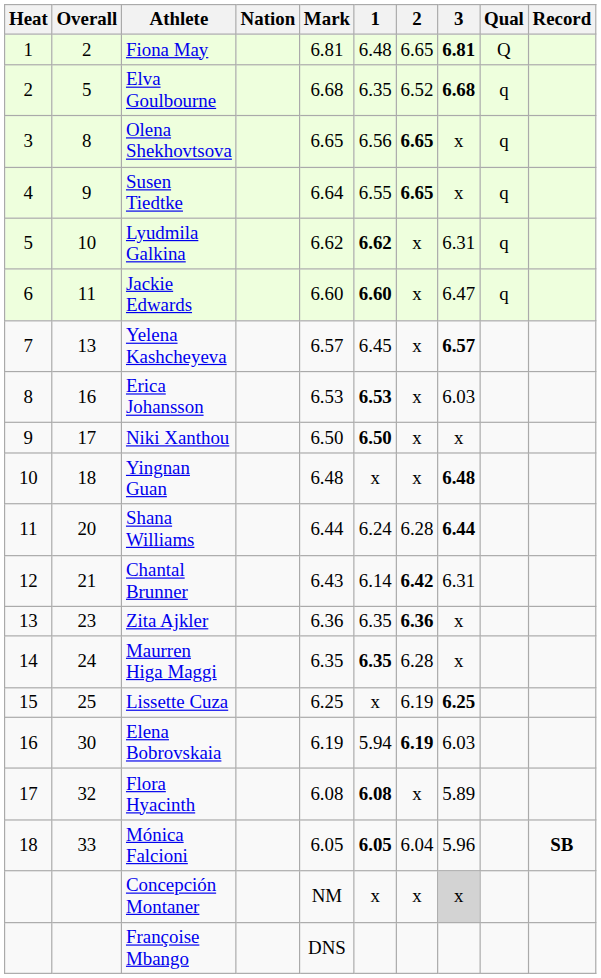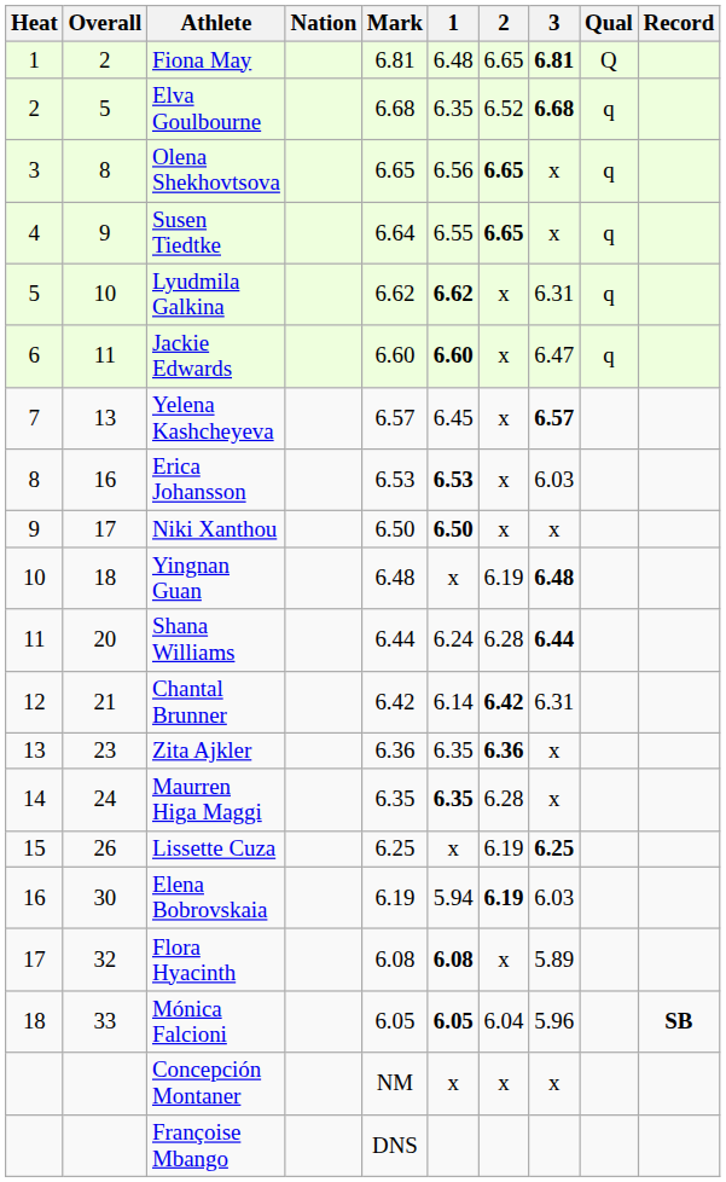 <table class="wikitable" width=70%>
 <tr>
 <th>Heat</th>
 <th>Overall</th>
 <th>Athlete</th>
 <th>Nation</th>
 <th>Mark</th>
 <th>1</th>
 <th>2</th>
 <th>3</th>
 <th>Qual</th>
 <th>Record</th>
 </tr>
 <tr bgcolor = "eeffdd" align="center">
 <td>1</td>
 <td>2</td>
 <td align="left"><a href='#'>Fiona May</a></td>
 <td align="left"></td>
 <td>6.81</td>
 <td>6.48</td>
 <td>6.65</td>
 <td><strong>6.81</strong></td>
 <td>Q</td>
 <td></td>
 </tr>
 <tr bgcolor = "eeffdd" align="center">
 <td>2</td>
 <td>5</td>
 <td align="left"><a href='#'>Elva Goulbourne</a></td>
 <td align="left"></td>
 <td>6.68</td>
 <td>6.35</td>
 <td>6.52</td>
 <td><strong>6.68</strong></td>
 <td>q</td>
 <td></td>
 </tr>
 <tr bgcolor = "eeffdd" align="center">
 <td>3</td>
 <td>8</td>
 <td align="left"><a href='#'>Olena Shekhovtsova</a></td>
 <td align="left"></td>
 <td>6.65</td>
 <td>6.56</td>
 <td><strong>6.65</strong></td>
 <td>x</td>
 <td>q</td>
 <td></td>
 </tr>
 <tr bgcolor = "eeffdd" align="center">
 <td>4</td>
 <td>9</td>
 <td align="left"><a href='#'>Susen Tiedtke</a></td>
 <td align="left"></td>
 <td>6.64</td>
 <td>6.55</td>
 <td><strong>6.65</strong></td>
 <td>x</td>
 <td>q</td>
 <td></td>
 </tr>
 <tr bgcolor = "eeffdd" align="center">
 <td>5</td>
 <td>10</td>
 <td align="left"><a href='#'>Lyudmila Galkina</a></td>
 <td align="left"></td>
 <td>6.62</td>
 <td><strong>6.62</strong></td>
 <td>x</td>
 <td>6.31</td>
 <td>q</td>
 <td></td>
 </tr>
 <tr bgcolor = "eeffdd" align="center">
 <td>6</td>
 <td>11</td>
 <td align="left"><a href='#'>Jackie Edwards</a></td>
 <td align="left"></td>
 <td>6.60</td>
 <td><strong>6.60</strong></td>
 <td>x</td>
 <td>6.47</td>
 <td>q</td>
 <td></td>
 </tr>
 <tr align="center">
 <td>7</td>
 <td>13</td>
 <td align="left"><a href='#'>Yelena Kashcheyeva</a></td>
 <td align="left"></td>
 <td>6.57</td>
 <td>6.45</td>
 <td>x</td>
 <td><strong>6.57</strong></td>
 <td></td>
 <td></td>
 </tr>
 <tr align="center">
 <td>8</td>
 <td>16</td>
 <td align="left"><a href='#'>Erica Johansson</a></td>
 <td align="left"></td>
 <td>6.53</td>
 <td><strong>6.53</strong></td>
 <td>x</td>
 <td>6.03</td>
 <td></td>
 <td></td>
 </tr>
 <tr align="center">
 <td>9</td>
 <td>17</td>
 <td align="left"><a href='#'>Niki Xanthou</a></td>
 <td align="left"></td>
 <td>6.50</td>
 <td><strong>6.50</strong></td>
 <td>x</td>
 <td>x</td>
 <td></td>
 <td></td>
 </tr>
 <tr align="center">
 <td>10</td>
 <td>18</td>
 <td align="left"><a href='#'>Yingnan Guan</a></td>
 <td align="left"></td>
 <td>6.48</td>
 <td>x</td>
-<td>x</td>
+<td>6.19</td>
 <td><strong>6.48</strong></td>
 <td></td>
 <td></td>
 </tr>
 <tr align="center">
 <td>11</td>
 <td>20</td>
 <td align="left"><a href='#'>Shana Williams</a></td>
 <td align="left"></td>
 <td>6.44</td>
 <td>6.24</td>
 <td>6.28</td>
 <td><strong>6.44</strong></td>
 <td></td>
 <td></td>
 </tr>
 <tr align="center">
 <td>12</td>
 <td>21</td>
 <td align="left"><a href='#'>Chantal Brunner</a></td>
 <td align="left"></td>
-<td>6.43</td>
+<td>6.42</td>
 <td>6.14</td>
 <td><strong>6.42</strong></td>
 <td>6.31</td>
 <td></td>
 <td></td>
 </tr>
 <tr align="center">
 <td>13</td>
 <td>23</td>
 <td align="left"><a href='#'>Zita Ajkler</a></td>
 <td align="left"></td>
 <td>6.36</td>
 <td>6.35</td>
 <td><strong>6.36</strong></td>
 <td>x</td>
 <td></td>
 <td></td>
 </tr>
 <tr align="center">
 <td>14</td>
 <td>24</td>
 <td align="left"><a href='#'>Maurren Higa Maggi</a></td>
 <td align="left"></td>
 <td>6.35</td>
 <td><strong>6.35</strong></td>
 <td>6.28</td>
 <td>x</td>
 <td></td>
 <td></td>
 </tr>
 <tr align="center">
 <td>15</td>
-<td>25</td>
+<td>26</td>
 <td align="left"><a href='#'>Lissette Cuza</a></td>
 <td align="left"></td>
 <td>6.25</td>
 <td>x</td>
 <td>6.19</td>
 <td><strong>6.25</strong></td>
 <td></td>
 <td></td>
 </tr>
 <tr align="center">
 <td>16</td>
 <td>30</td>
 <td align="left"><a href='#'>Elena Bobrovskaia</a></td>
 <td align="left"></td>
 <td>6.19</td>
 <td>5.94</td>
 <td><strong>6.19</strong></td>
 <td>6.03</td>
 <td></td>
 <td></td>
 </tr>
 <tr align="center">
 <td>17</td>
 <td>32</td>
 <td align="left"><a href='#'>Flora Hyacinth</a></td>
 <td align="left"></td>
 <td>6.08</td>
 <td><strong>6.08</strong></td>
 <td>x</td>
 <td>5.89</td>
 <td></td>
 <td></td>
 </tr>
 <tr align="center">
 <td>18</td>
 <td>33</td>
 <td align="left"><a href='#'>Mónica Falcioni</a></td>
 <td align="left"></td>
 <td>6.05</td>
 <td><strong>6.05</strong></td>
 <td>6.04</td>
 <td>5.96</td>
 <td></td>
 <td><strong>SB</strong></td>
 </tr>
 <tr align="center">
 <td></td>
 <td></td>
 <td align="left"><a href='#'>Concepción Montaner</a></td>
 <td align="left"></td>
 <td>NM</td>
 <td>x</td>
 <td>x</td>
-<td style="background: lightgrey;">x</td>
+<td>x</td>
 <td></td>
 <td></td>
 </tr>
 <tr align="center">
 <td></td>
 <td></td>
 <td align="left"><a href='#'>Françoise Mbango</a></td>
 <td align="left"></td>
 <td>DNS</td>
 <td></td>
 <td></td>
 <td></td>
 <td></td>
 <td></td>
 </tr>
 </table>
